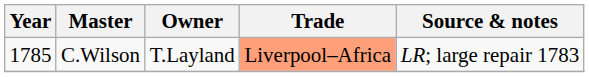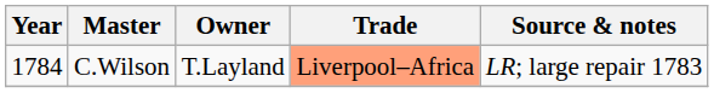 <table class=" wikitable">
 <tr>
 <th>Year</th>
 <th>Master</th>
 <th>Owner</th>
 <th>Trade</th>
 <th>Source & notes</th>
 </tr>
 <tr>
-<td>1785</td>
+<td>1784</td>
 <td>C.Wilson</td>
 <td>T.Layland</td>
 <td style="background: lightsalmon;">Liverpool–Africa</td>
 <td><em>LR</em>; large repair 1783</td>
 </tr>
 <tr>
 </tr>
 </table>
